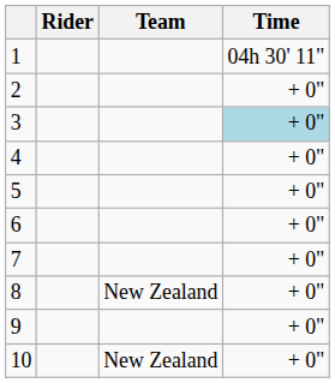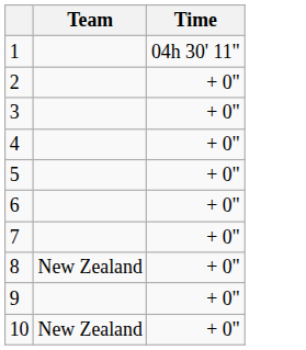 <table class=wikitable>
 <tr>
 <th></th>
-<th>Rider</th>
 <th>Team</th>
 <th>Time</th>
 </tr>
 <tr>
 <td>1</td>
-<td> </td>
 <td></td>
 <td align="right">04h 30' 11"</td>
 </tr>
 <tr>
 <td>2</td>
 <td></td>
-<td></td>
 <td align="right">+ 0"</td>
 </tr>
 <tr>
 <td>3</td>
 <td></td>
-<td></td>
-<td align="right" style="background: lightblue;">+ 0"</td>
+<td align="right">+ 0"</td>
 </tr>
 <tr>
 <td>4</td>
-<td></td>
 <td></td>
 <td align="right">+ 0"</td>
 </tr>
 <tr>
 <td>5</td>
 <td></td>
-<td></td>
 <td align="right">+ 0"</td>
 </tr>
 <tr>
 <td>6</td>
-<td></td>
 <td></td>
 <td align="right">+ 0"</td>
 </tr>
 <tr>
 <td>7</td>
 <td></td>
-<td></td>
 <td align="right">+ 0"</td>
 </tr>
 <tr>
 <td>8</td>
-<td></td>
 <td>New Zealand</td>
 <td align="right">+ 0"</td>
 </tr>
 <tr>
 <td>9</td>
 <td></td>
-<td></td>
 <td align="right">+ 0"</td>
 </tr>
 <tr>
 <td>10</td>
-<td></td>
 <td>New Zealand</td>
 <td align="right">+ 0"</td>
 </tr>
 </table>
